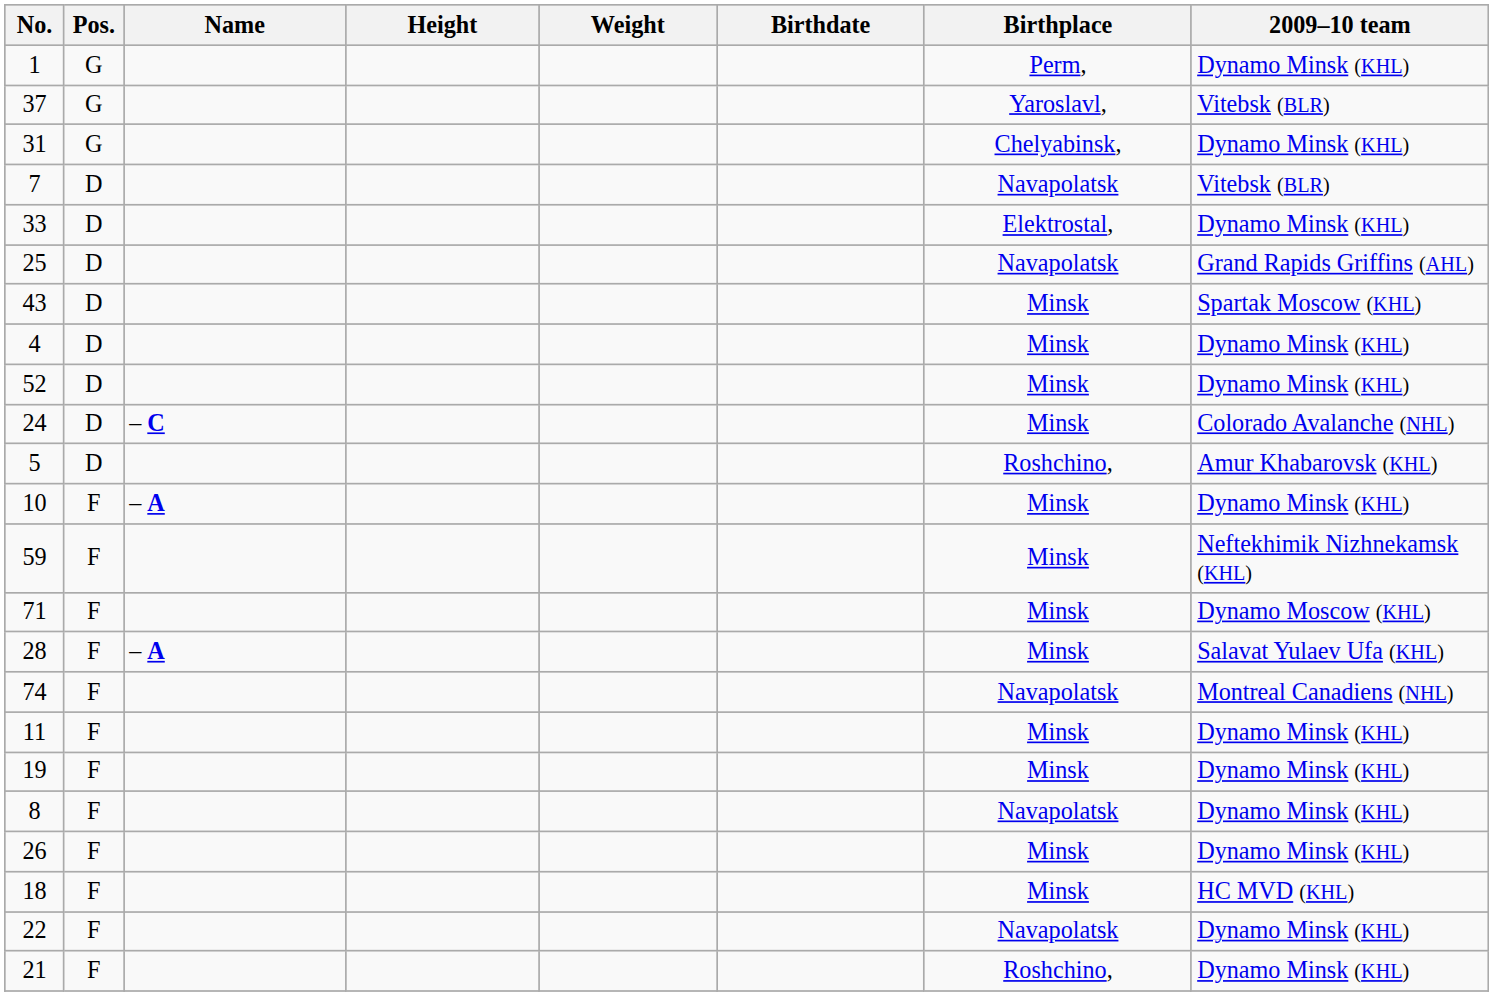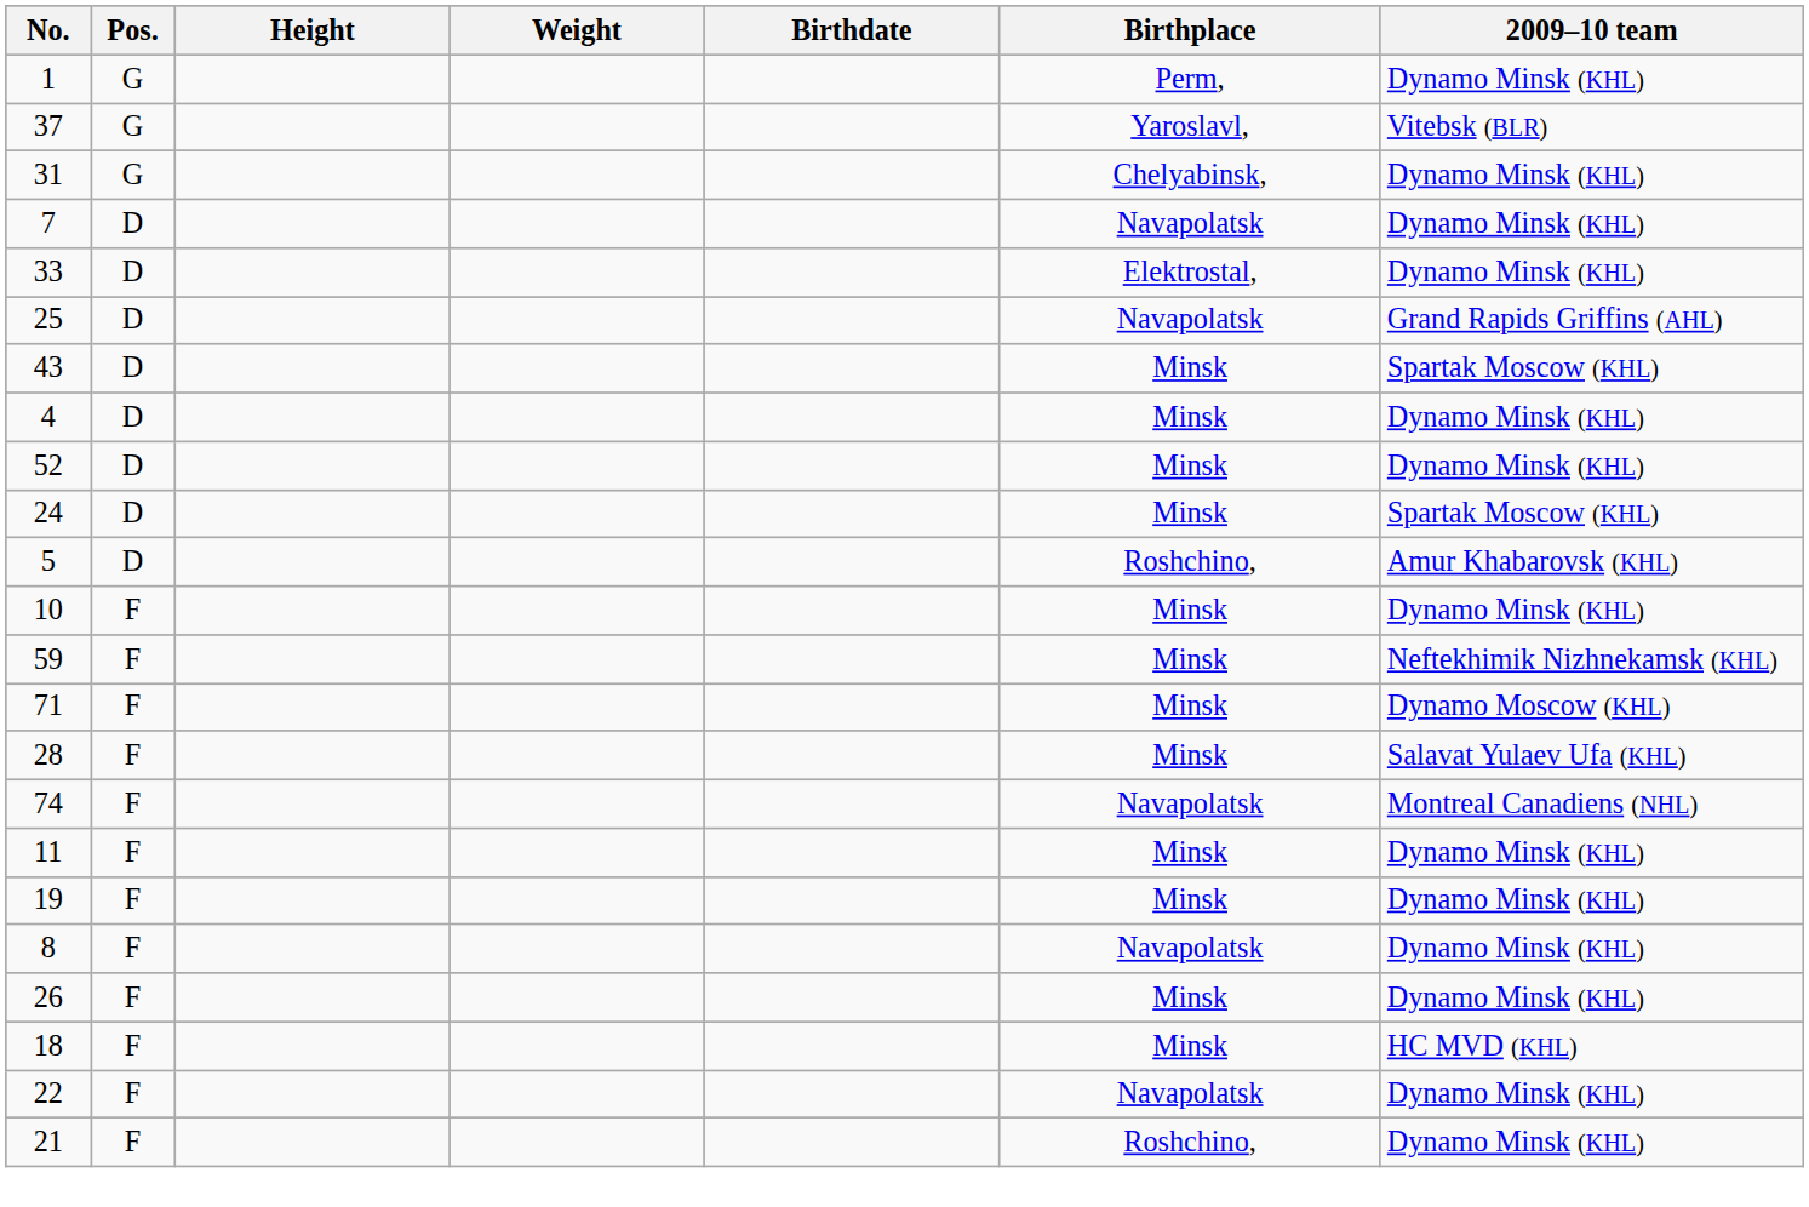 <table class="wikitable sortable" style="width:100%;font-size: 90%; text-align: center;">
 <tr>
 <th style="width:  4%;">No.</th>
 <th style="width:  4%;">Pos.</th>
-<th style="width: 15%;">Name</th>
 <th style="width: 13%;">Height</th>
 <th style="width: 12%;">Weight</th>
 <th style="width: 14%;">Birthdate</th>
 <th style="width: 18%;">Birthplace</th>
 <th style="width: 20%;">2009–10 team</th>
 </tr>
 <tr>
 <td>1</td>
 <td>G</td>
-<td style="text-align:left;"></td>
 <td></td>
 <td></td>
 <td style="text-align:right;"></td>
 <td><a href='#'>Perm</a>, </td>
 <td style="text-align:left;"> <a href='#'>Dynamo Minsk</a> <small>(<a href='#'>KHL</a>)</small></td>
 </tr>
 <tr>
 <td>37</td>
 <td>G</td>
-<td style="text-align:left;"></td>
 <td></td>
 <td></td>
 <td style="text-align:right;"></td>
 <td><a href='#'>Yaroslavl</a>, </td>
 <td style="text-align:left;"> <a href='#'>Vitebsk</a> <small>(<a href='#'>BLR</a>)</small></td>
 </tr>
 <tr>
 <td>31</td>
 <td>G</td>
-<td style="text-align:left;"></td>
 <td></td>
 <td></td>
 <td style="text-align:right;"></td>
 <td><a href='#'>Chelyabinsk</a>, </td>
 <td style="text-align:left;"> <a href='#'>Dynamo Minsk</a> <small>(<a href='#'>KHL</a>)</small></td>
 </tr>
 <tr>
 <td>7</td>
 <td>D</td>
-<td style="text-align:left;"></td>
 <td></td>
 <td></td>
 <td style="text-align:right;"></td>
 <td><a href='#'>Navapolatsk</a></td>
-<td style="text-align:left;"> <a href='#'>Vitebsk</a> <small>(<a href='#'>BLR</a>)</small></td>
+<td style="text-align:left;"> <a href='#'>Dynamo Minsk</a> <small>(<a href='#'>KHL</a>)</small></td>
 </tr>
 <tr>
 <td>33</td>
 <td>D</td>
-<td style="text-align:left;"></td>
 <td></td>
 <td></td>
 <td style="text-align:right;"></td>
 <td><a href='#'>Elektrostal</a>, </td>
 <td style="text-align:left;"> <a href='#'>Dynamo Minsk</a> <small>(<a href='#'>KHL</a>)</small></td>
 </tr>
 <tr>
 <td>25</td>
 <td>D</td>
-<td style="text-align:left;"></td>
 <td></td>
 <td></td>
 <td style="text-align:right;"></td>
 <td><a href='#'>Navapolatsk</a></td>
 <td style="text-align:left;"> <a href='#'>Grand Rapids Griffins</a> <small>(<a href='#'>AHL</a>)</small></td>
 </tr>
 <tr>
 <td>43</td>
 <td>D</td>
-<td style="text-align:left;"></td>
 <td></td>
 <td></td>
 <td style="text-align:right;"></td>
 <td><a href='#'>Minsk</a></td>
 <td style="text-align:left;"> <a href='#'>Spartak Moscow</a> <small>(<a href='#'>KHL</a>)</small></td>
 </tr>
 <tr>
 <td>4</td>
 <td>D</td>
-<td style="text-align:left;"></td>
 <td></td>
 <td></td>
 <td style="text-align:right;"></td>
 <td><a href='#'>Minsk</a></td>
 <td style="text-align:left;"> <a href='#'>Dynamo Minsk</a> <small>(<a href='#'>KHL</a>)</small></td>
 </tr>
 <tr>
 <td>52</td>
 <td>D</td>
-<td style="text-align:left;"></td>
 <td></td>
 <td></td>
 <td style="text-align:right;"></td>
 <td><a href='#'>Minsk</a></td>
 <td style="text-align:left;"> <a href='#'>Dynamo Minsk</a> <small>(<a href='#'>KHL</a>)</small></td>
 </tr>
 <tr>
 <td>24</td>
 <td>D</td>
-<td style="text-align:left;"> – <strong><a href='#'>C</a></strong></td>
 <td></td>
 <td></td>
 <td style="text-align:right;"></td>
 <td><a href='#'>Minsk</a></td>
-<td style="text-align:left;"> <a href='#'>Colorado Avalanche</a> <small>(<a href='#'>NHL</a>)</small></td>
+<td style="text-align:left;"> <a href='#'>Spartak Moscow</a> <small>(<a href='#'>KHL</a>)</small></td>
 </tr>
 <tr>
 <td>5</td>
 <td>D</td>
-<td style="text-align:left;"></td>
 <td></td>
 <td></td>
 <td style="text-align:right;"></td>
 <td><a href='#'>Roshchino</a>, </td>
 <td style="text-align:left;"> <a href='#'>Amur Khabarovsk</a> <small>(<a href='#'>KHL</a>)</small></td>
 </tr>
 <tr>
 <td>10</td>
 <td>F</td>
-<td style="text-align:left;"> – <strong><a href='#'>A</a></strong></td>
 <td></td>
 <td></td>
 <td style="text-align:right;"></td>
 <td><a href='#'>Minsk</a></td>
 <td style="text-align:left;"> <a href='#'>Dynamo Minsk</a> <small>(<a href='#'>KHL</a>)</small></td>
 </tr>
 <tr>
 <td>59</td>
 <td>F</td>
-<td style="text-align:left;"></td>
 <td></td>
 <td></td>
 <td style="text-align:right;"></td>
 <td><a href='#'>Minsk</a></td>
 <td style="text-align:left;"> <a href='#'>Neftekhimik Nizhnekamsk</a> <small>(<a href='#'>KHL</a>)</small></td>
 </tr>
 <tr>
 <td>71</td>
 <td>F</td>
-<td style="text-align:left;"></td>
 <td></td>
 <td></td>
 <td style="text-align:right;"></td>
 <td><a href='#'>Minsk</a></td>
 <td style="text-align:left;"> <a href='#'>Dynamo Moscow</a> <small>(<a href='#'>KHL</a>)</small></td>
 </tr>
 <tr>
 <td>28</td>
 <td>F</td>
-<td style="text-align:left;"> – <strong><a href='#'>A</a></strong></td>
 <td></td>
 <td></td>
 <td style="text-align:right;"></td>
 <td><a href='#'>Minsk</a></td>
 <td style="text-align:left;"> <a href='#'>Salavat Yulaev Ufa</a> <small>(<a href='#'>KHL</a>)</small></td>
 </tr>
 <tr>
 <td>74</td>
 <td>F</td>
-<td style="text-align:left;"></td>
 <td></td>
 <td></td>
 <td style="text-align:right;"></td>
 <td><a href='#'>Navapolatsk</a></td>
 <td style="text-align:left;"> <a href='#'>Montreal Canadiens</a> <small>(<a href='#'>NHL</a>)</small></td>
 </tr>
 <tr>
 <td>11</td>
 <td>F</td>
-<td style="text-align:left;"></td>
 <td></td>
 <td></td>
 <td style="text-align:right;"></td>
 <td><a href='#'>Minsk</a></td>
 <td style="text-align:left;"> <a href='#'>Dynamo Minsk</a> <small>(<a href='#'>KHL</a>)</small></td>
 </tr>
 <tr>
 <td>19</td>
 <td>F</td>
-<td style="text-align:left;"></td>
 <td></td>
 <td></td>
 <td style="text-align:right;"></td>
 <td><a href='#'>Minsk</a></td>
 <td style="text-align:left;"> <a href='#'>Dynamo Minsk</a> <small>(<a href='#'>KHL</a>)</small></td>
 </tr>
 <tr>
 <td>8</td>
 <td>F</td>
-<td style="text-align:left;"></td>
 <td></td>
 <td></td>
 <td style="text-align:right;"></td>
 <td><a href='#'>Navapolatsk</a></td>
 <td style="text-align:left;"> <a href='#'>Dynamo Minsk</a> <small>(<a href='#'>KHL</a>)</small></td>
 </tr>
 <tr>
 <td>26</td>
 <td>F</td>
-<td style="text-align:left;"></td>
 <td></td>
 <td></td>
 <td style="text-align:right;"></td>
 <td><a href='#'>Minsk</a></td>
 <td style="text-align:left;"> <a href='#'>Dynamo Minsk</a> <small>(<a href='#'>KHL</a>)</small></td>
 </tr>
 <tr>
 <td>18</td>
 <td>F</td>
-<td style="text-align:left;"></td>
 <td></td>
 <td></td>
 <td style="text-align:right;"></td>
 <td><a href='#'>Minsk</a></td>
 <td style="text-align:left;"> <a href='#'>HC MVD</a> <small>(<a href='#'>KHL</a>)</small></td>
 </tr>
 <tr>
 <td>22</td>
 <td>F</td>
-<td style="text-align:left;"></td>
 <td></td>
 <td></td>
 <td style="text-align:right;"></td>
 <td><a href='#'>Navapolatsk</a></td>
 <td style="text-align:left;"> <a href='#'>Dynamo Minsk</a> <small>(<a href='#'>KHL</a>)</small></td>
 </tr>
 <tr>
 <td>21</td>
 <td>F</td>
-<td style="text-align:left;"></td>
 <td></td>
 <td></td>
 <td style="text-align:right;"></td>
 <td><a href='#'>Roshchino</a>, </td>
 <td style="text-align:left;"> <a href='#'>Dynamo Minsk</a> <small>(<a href='#'>KHL</a>)</small></td>
 </tr>
 </table>
